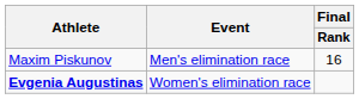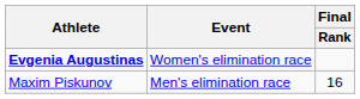 <table class="wikitable" style="font-size:90%">
 <tr>
 <th rowspan="2">Athlete</th>
 <th rowspan="2">Event</th>
 <th>Final</th>
 </tr>
 <tr style="font-size:95%">
 <th>Rank</th>
 </tr>
 <tr align=center>
+<td align=left><strong><a href='#'>Evgenia Augustinas</a></strong></td>
+<td align=left><a href='#'>Women's elimination race</a></td>
+<td></td>
+</tr>
+<tr align=center>
 <td align=left><a href='#'>Maxim Piskunov</a></td>
 <td align=left><a href='#'>Men's elimination race</a></td>
 <td>16</td>
 </tr>
-<tr align=center>
-<td align=left><strong><a href='#'>Evgenia Augustinas</a></strong></td>
-<td align=left><a href='#'>Women's elimination race</a></td>
-<td></td>
-</tr>
 </table>
